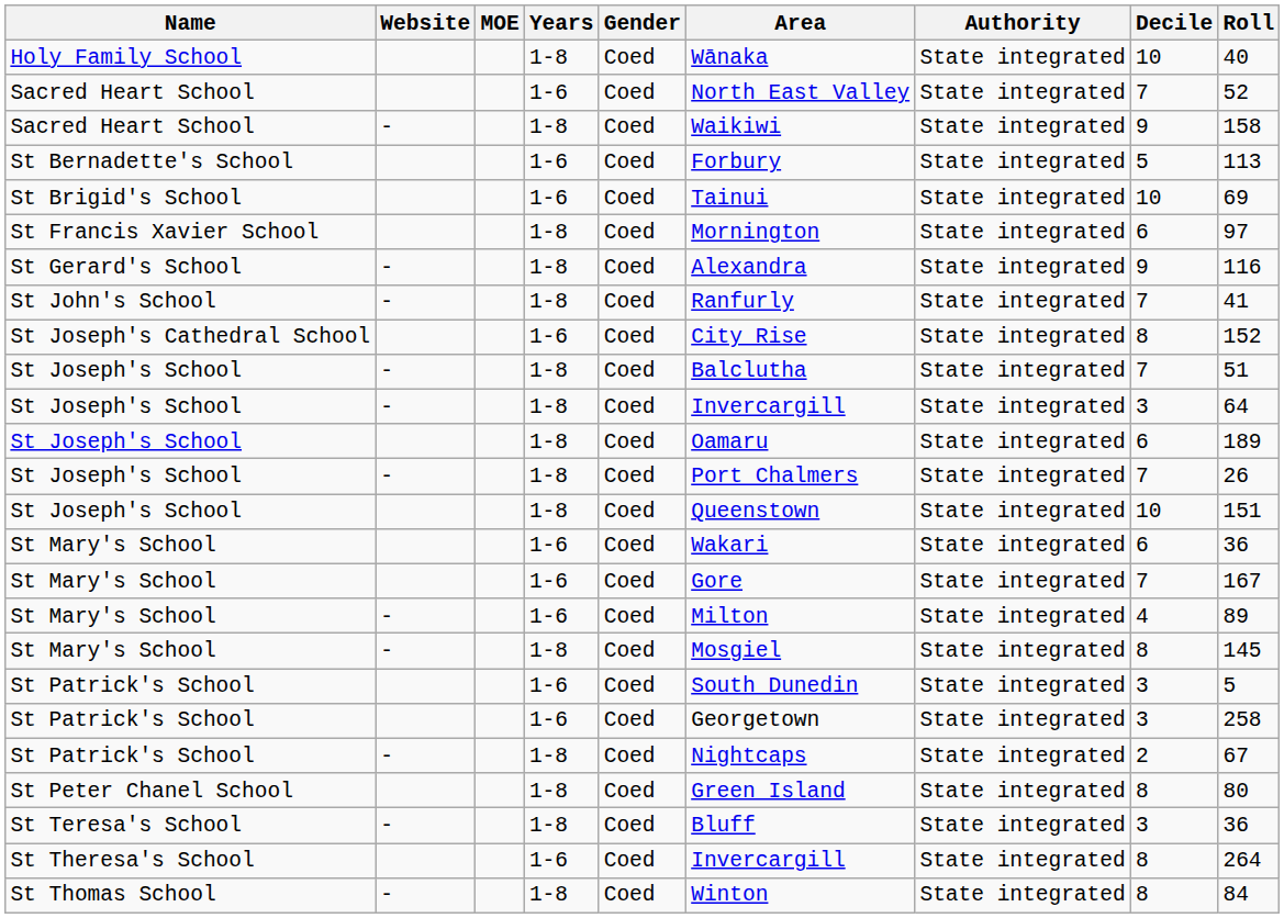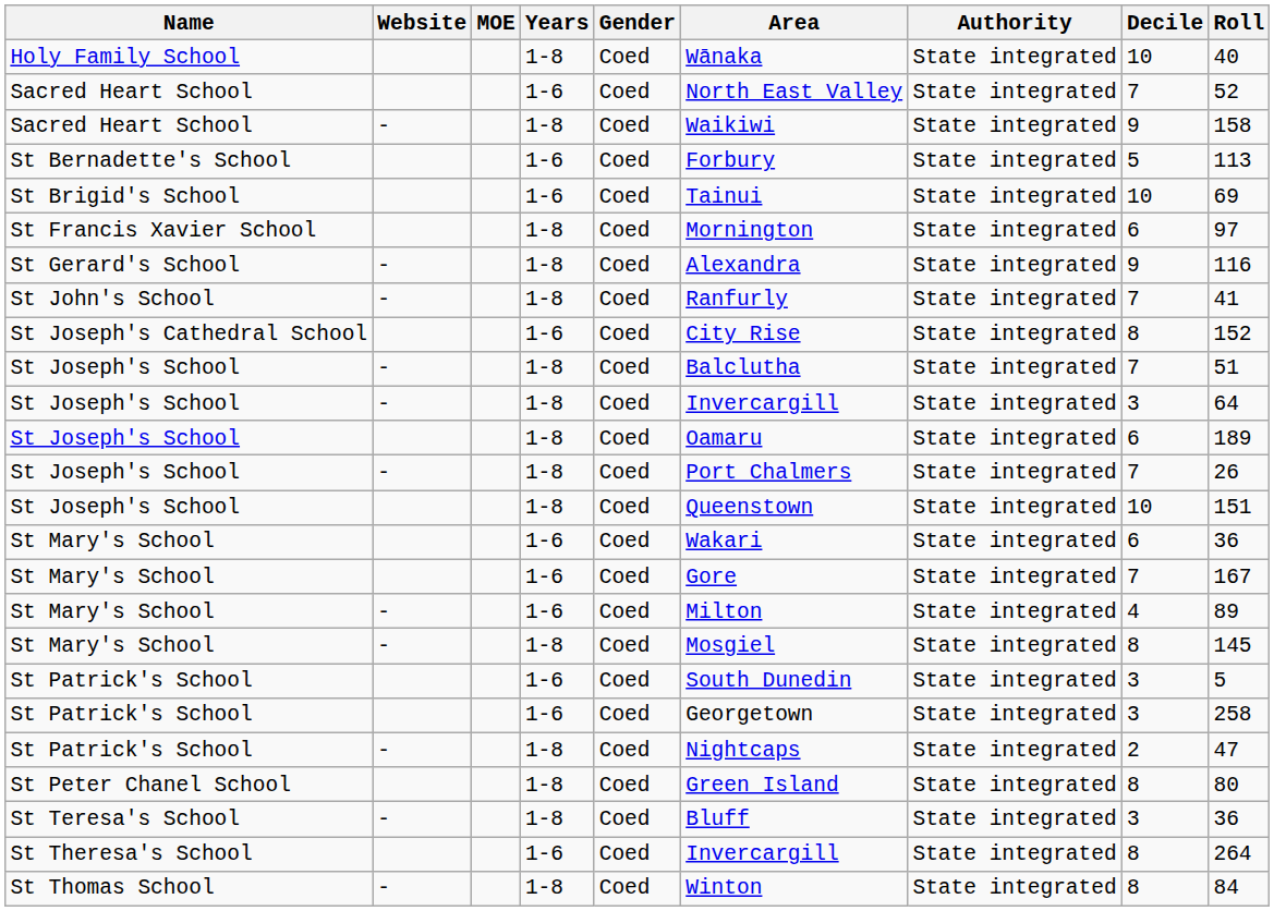 <table class="wikitable sortable">
 <tr>
 <th>Name</th>
 <th>Website</th>
 <th>MOE</th>
 <th>Years</th>
 <th>Gender</th>
 <th>Area</th>
 <th>Authority</th>
 <th>Decile</th>
 <th>Roll</th>
 </tr>
 <tr>
 <td><a href='#'>Holy Family School</a></td>
 <td></td>
 <td></td>
 <td>1-8</td>
 <td>Coed</td>
 <td><a href='#'>Wānaka</a></td>
 <td>State integrated</td>
 <td>10</td>
 <td>40</td>
 </tr>
 <tr>
 <td>Sacred Heart School</td>
 <td></td>
 <td></td>
 <td>1-6</td>
 <td>Coed</td>
 <td><a href='#'>North East Valley</a></td>
 <td>State integrated</td>
 <td>7</td>
 <td>52</td>
 </tr>
 <tr>
 <td>Sacred Heart School</td>
 <td>-</td>
 <td></td>
 <td>1-8</td>
 <td>Coed</td>
 <td><a href='#'>Waikiwi</a></td>
 <td>State integrated</td>
 <td>9</td>
 <td>158</td>
 </tr>
 <tr>
 <td>St Bernadette's School</td>
 <td></td>
 <td></td>
 <td>1-6</td>
 <td>Coed</td>
 <td><a href='#'>Forbury</a></td>
 <td>State integrated</td>
 <td>5</td>
 <td>113</td>
 </tr>
 <tr>
 <td>St Brigid's School</td>
 <td></td>
 <td></td>
 <td>1-6</td>
 <td>Coed</td>
 <td><a href='#'>Tainui</a></td>
 <td>State integrated</td>
 <td>10</td>
 <td>69</td>
 </tr>
 <tr>
 <td>St Francis Xavier School</td>
 <td></td>
 <td></td>
 <td>1-8</td>
 <td>Coed</td>
 <td><a href='#'>Mornington</a></td>
 <td>State integrated</td>
 <td>6</td>
 <td>97</td>
 </tr>
 <tr>
 <td>St Gerard's School</td>
 <td>-</td>
 <td></td>
 <td>1-8</td>
 <td>Coed</td>
 <td><a href='#'>Alexandra</a></td>
 <td>State integrated</td>
 <td>9</td>
 <td>116</td>
 </tr>
 <tr>
 <td>St John's School</td>
 <td>-</td>
 <td></td>
 <td>1-8</td>
 <td>Coed</td>
 <td><a href='#'>Ranfurly</a></td>
 <td>State integrated</td>
 <td>7</td>
 <td>41</td>
 </tr>
 <tr>
 <td>St Joseph's Cathedral School</td>
 <td></td>
 <td></td>
 <td>1-6</td>
 <td>Coed</td>
 <td><a href='#'>City Rise</a></td>
 <td>State integrated</td>
 <td>8</td>
 <td>152</td>
 </tr>
 <tr>
 <td>St Joseph's School</td>
 <td>-</td>
 <td></td>
 <td>1-8</td>
 <td>Coed</td>
 <td><a href='#'>Balclutha</a></td>
 <td>State integrated</td>
 <td>7</td>
 <td>51</td>
 </tr>
 <tr>
 <td>St Joseph's School</td>
 <td>-</td>
 <td></td>
 <td>1-8</td>
 <td>Coed</td>
 <td><a href='#'>Invercargill</a></td>
 <td>State integrated</td>
 <td>3</td>
 <td>64</td>
 </tr>
 <tr>
 <td><a href='#'>St Joseph's School</a></td>
 <td></td>
 <td></td>
 <td>1-8</td>
 <td>Coed</td>
 <td><a href='#'>Oamaru</a></td>
 <td>State integrated</td>
 <td>6</td>
 <td>189</td>
 </tr>
 <tr>
 <td>St Joseph's School</td>
 <td>-</td>
 <td></td>
 <td>1-8</td>
 <td>Coed</td>
 <td><a href='#'>Port Chalmers</a></td>
 <td>State integrated</td>
 <td>7</td>
 <td>26</td>
 </tr>
 <tr>
 <td>St Joseph's School</td>
 <td></td>
 <td></td>
 <td>1-8</td>
 <td>Coed</td>
 <td><a href='#'>Queenstown</a></td>
 <td>State integrated</td>
 <td>10</td>
 <td>151</td>
 </tr>
 <tr>
 <td>St Mary's School</td>
 <td></td>
 <td></td>
 <td>1-6</td>
 <td>Coed</td>
 <td><a href='#'>Wakari</a></td>
 <td>State integrated</td>
 <td>6</td>
 <td>36</td>
 </tr>
 <tr>
 <td>St Mary's School</td>
 <td></td>
 <td></td>
 <td>1-6</td>
 <td>Coed</td>
 <td><a href='#'>Gore</a></td>
 <td>State integrated</td>
 <td>7</td>
 <td>167</td>
 </tr>
 <tr>
 <td>St Mary's School</td>
 <td>-</td>
 <td></td>
 <td>1-6</td>
 <td>Coed</td>
 <td><a href='#'>Milton</a></td>
 <td>State integrated</td>
 <td>4</td>
 <td>89</td>
 </tr>
 <tr>
 <td>St Mary's School</td>
 <td>-</td>
 <td></td>
 <td>1-8</td>
 <td>Coed</td>
 <td><a href='#'>Mosgiel</a></td>
 <td>State integrated</td>
 <td>8</td>
 <td>145</td>
 </tr>
 <tr>
 <td>St Patrick's School</td>
 <td></td>
 <td></td>
 <td>1-6</td>
 <td>Coed</td>
 <td><a href='#'>South Dunedin</a></td>
 <td>State integrated</td>
 <td>3</td>
 <td>5</td>
 </tr>
 <tr>
 <td>St Patrick's School</td>
 <td></td>
 <td></td>
 <td>1-6</td>
 <td>Coed</td>
 <td>Georgetown</td>
 <td>State integrated</td>
 <td>3</td>
 <td>258</td>
 </tr>
 <tr>
 <td>St Patrick's School</td>
 <td>-</td>
 <td></td>
 <td>1-8</td>
 <td>Coed</td>
 <td><a href='#'>Nightcaps</a></td>
 <td>State integrated</td>
 <td>2</td>
-<td>67</td>
+<td>47</td>
 </tr>
 <tr>
 <td>St Peter Chanel School</td>
 <td></td>
 <td></td>
 <td>1-8</td>
 <td>Coed</td>
 <td><a href='#'>Green Island</a></td>
 <td>State integrated</td>
 <td>8</td>
 <td>80</td>
 </tr>
 <tr>
 <td>St Teresa's School</td>
 <td>-</td>
 <td></td>
 <td>1-8</td>
 <td>Coed</td>
 <td><a href='#'>Bluff</a></td>
 <td>State integrated</td>
 <td>3</td>
 <td>36</td>
 </tr>
 <tr>
 <td>St Theresa's School</td>
 <td></td>
 <td></td>
 <td>1-6</td>
 <td>Coed</td>
 <td><a href='#'>Invercargill</a></td>
 <td>State integrated</td>
 <td>8</td>
 <td>264</td>
 </tr>
 <tr>
 <td>St Thomas School</td>
 <td>-</td>
 <td></td>
 <td>1-8</td>
 <td>Coed</td>
 <td><a href='#'>Winton</a></td>
 <td>State integrated</td>
 <td>8</td>
 <td>84</td>
 </tr>
 </table>
